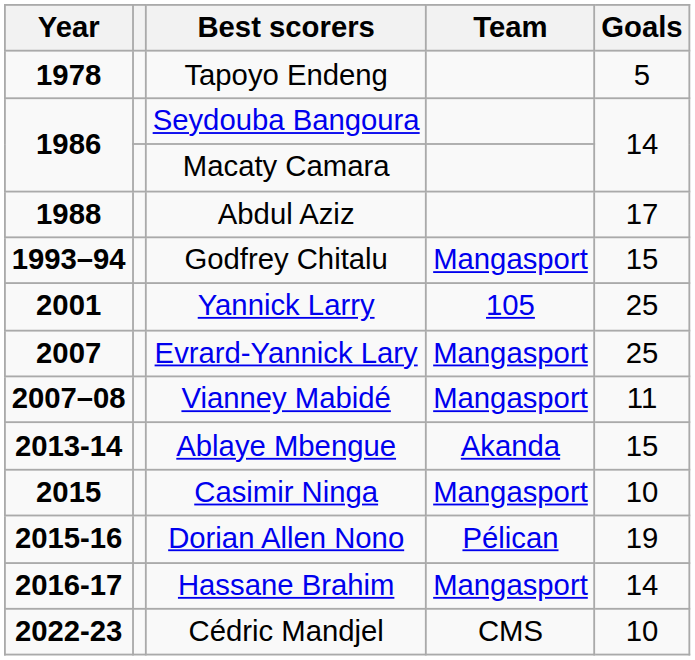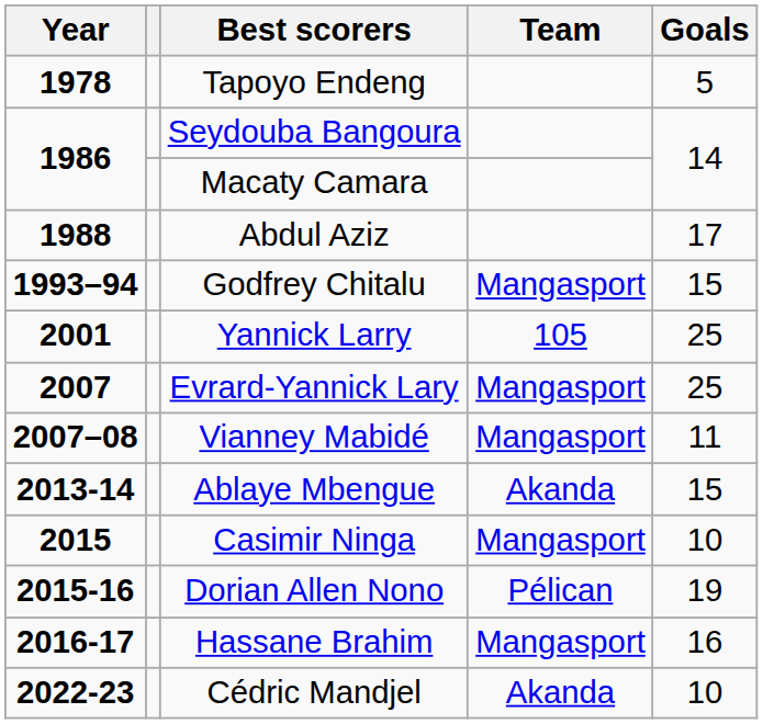 <table class="wikitable" style="text-align:center">
 <tr>
 <th>Year</th>
 <th></th>
 <th>Best scorers</th>
 <th>Team</th>
 <th>Goals</th>
 </tr>
 <tr>
 <td><strong>1978</strong></td>
 <td></td>
 <td>Tapoyo Endeng</td>
 <td></td>
 <td>5</td>
 </tr>
 <tr>
 <td rowspan=2><strong>1986</strong></td>
 <td></td>
 <td><a href='#'>Seydouba Bangoura</a></td>
 <td></td>
 <td rowspan=2>14</td>
 </tr>
 <tr>
 <td></td>
 <td>Macaty Camara</td>
 <td></td>
 </tr>
 <tr>
 <td><strong>1988</strong></td>
 <td></td>
 <td>Abdul Aziz</td>
 <td></td>
 <td>17</td>
 </tr>
 <tr>
 <td><strong>1993–94</strong></td>
 <td></td>
 <td>Godfrey Chitalu</td>
 <td><a href='#'>Mangasport</a></td>
 <td>15</td>
 </tr>
 <tr>
 <td><strong>2001</strong></td>
 <td></td>
 <td><a href='#'>Yannick Larry</a></td>
 <td><a href='#'>105</a></td>
 <td>25</td>
 </tr>
 <tr>
 <td><strong>2007</strong></td>
 <td></td>
 <td><a href='#'>Evrard-Yannick Lary</a></td>
 <td><a href='#'>Mangasport</a></td>
 <td>25</td>
 </tr>
 <tr>
 <td><strong>2007–08</strong></td>
 <td></td>
 <td><a href='#'>Vianney Mabidé</a></td>
 <td><a href='#'>Mangasport</a></td>
 <td>11</td>
 </tr>
 <tr>
 <td><strong>2013-14</strong></td>
 <td></td>
 <td><a href='#'>Ablaye Mbengue</a></td>
 <td><a href='#'>Akanda</a></td>
 <td>15</td>
 </tr>
 <tr>
 <td><strong>2015</strong></td>
 <td></td>
 <td><a href='#'>Casimir Ninga</a></td>
 <td><a href='#'>Mangasport</a></td>
 <td>10</td>
 </tr>
 <tr>
 <td><strong>2015-16</strong></td>
 <td></td>
 <td><a href='#'>Dorian Allen Nono</a></td>
 <td><a href='#'>Pélican</a></td>
 <td>19</td>
 </tr>
 <tr>
 <td><strong>2016-17</strong></td>
 <td></td>
 <td><a href='#'>Hassane Brahim</a></td>
 <td><a href='#'>Mangasport</a></td>
-<td>14</td>
+<td>16</td>
 </tr>
 <tr>
 <td><strong>2022-23</strong></td>
 <td></td>
 <td>Cédric Mandjel</td>
-<td>CMS</td>
+<td><a href='#'>Akanda</a></td>
 <td>10</td>
 </tr>
 </table>
